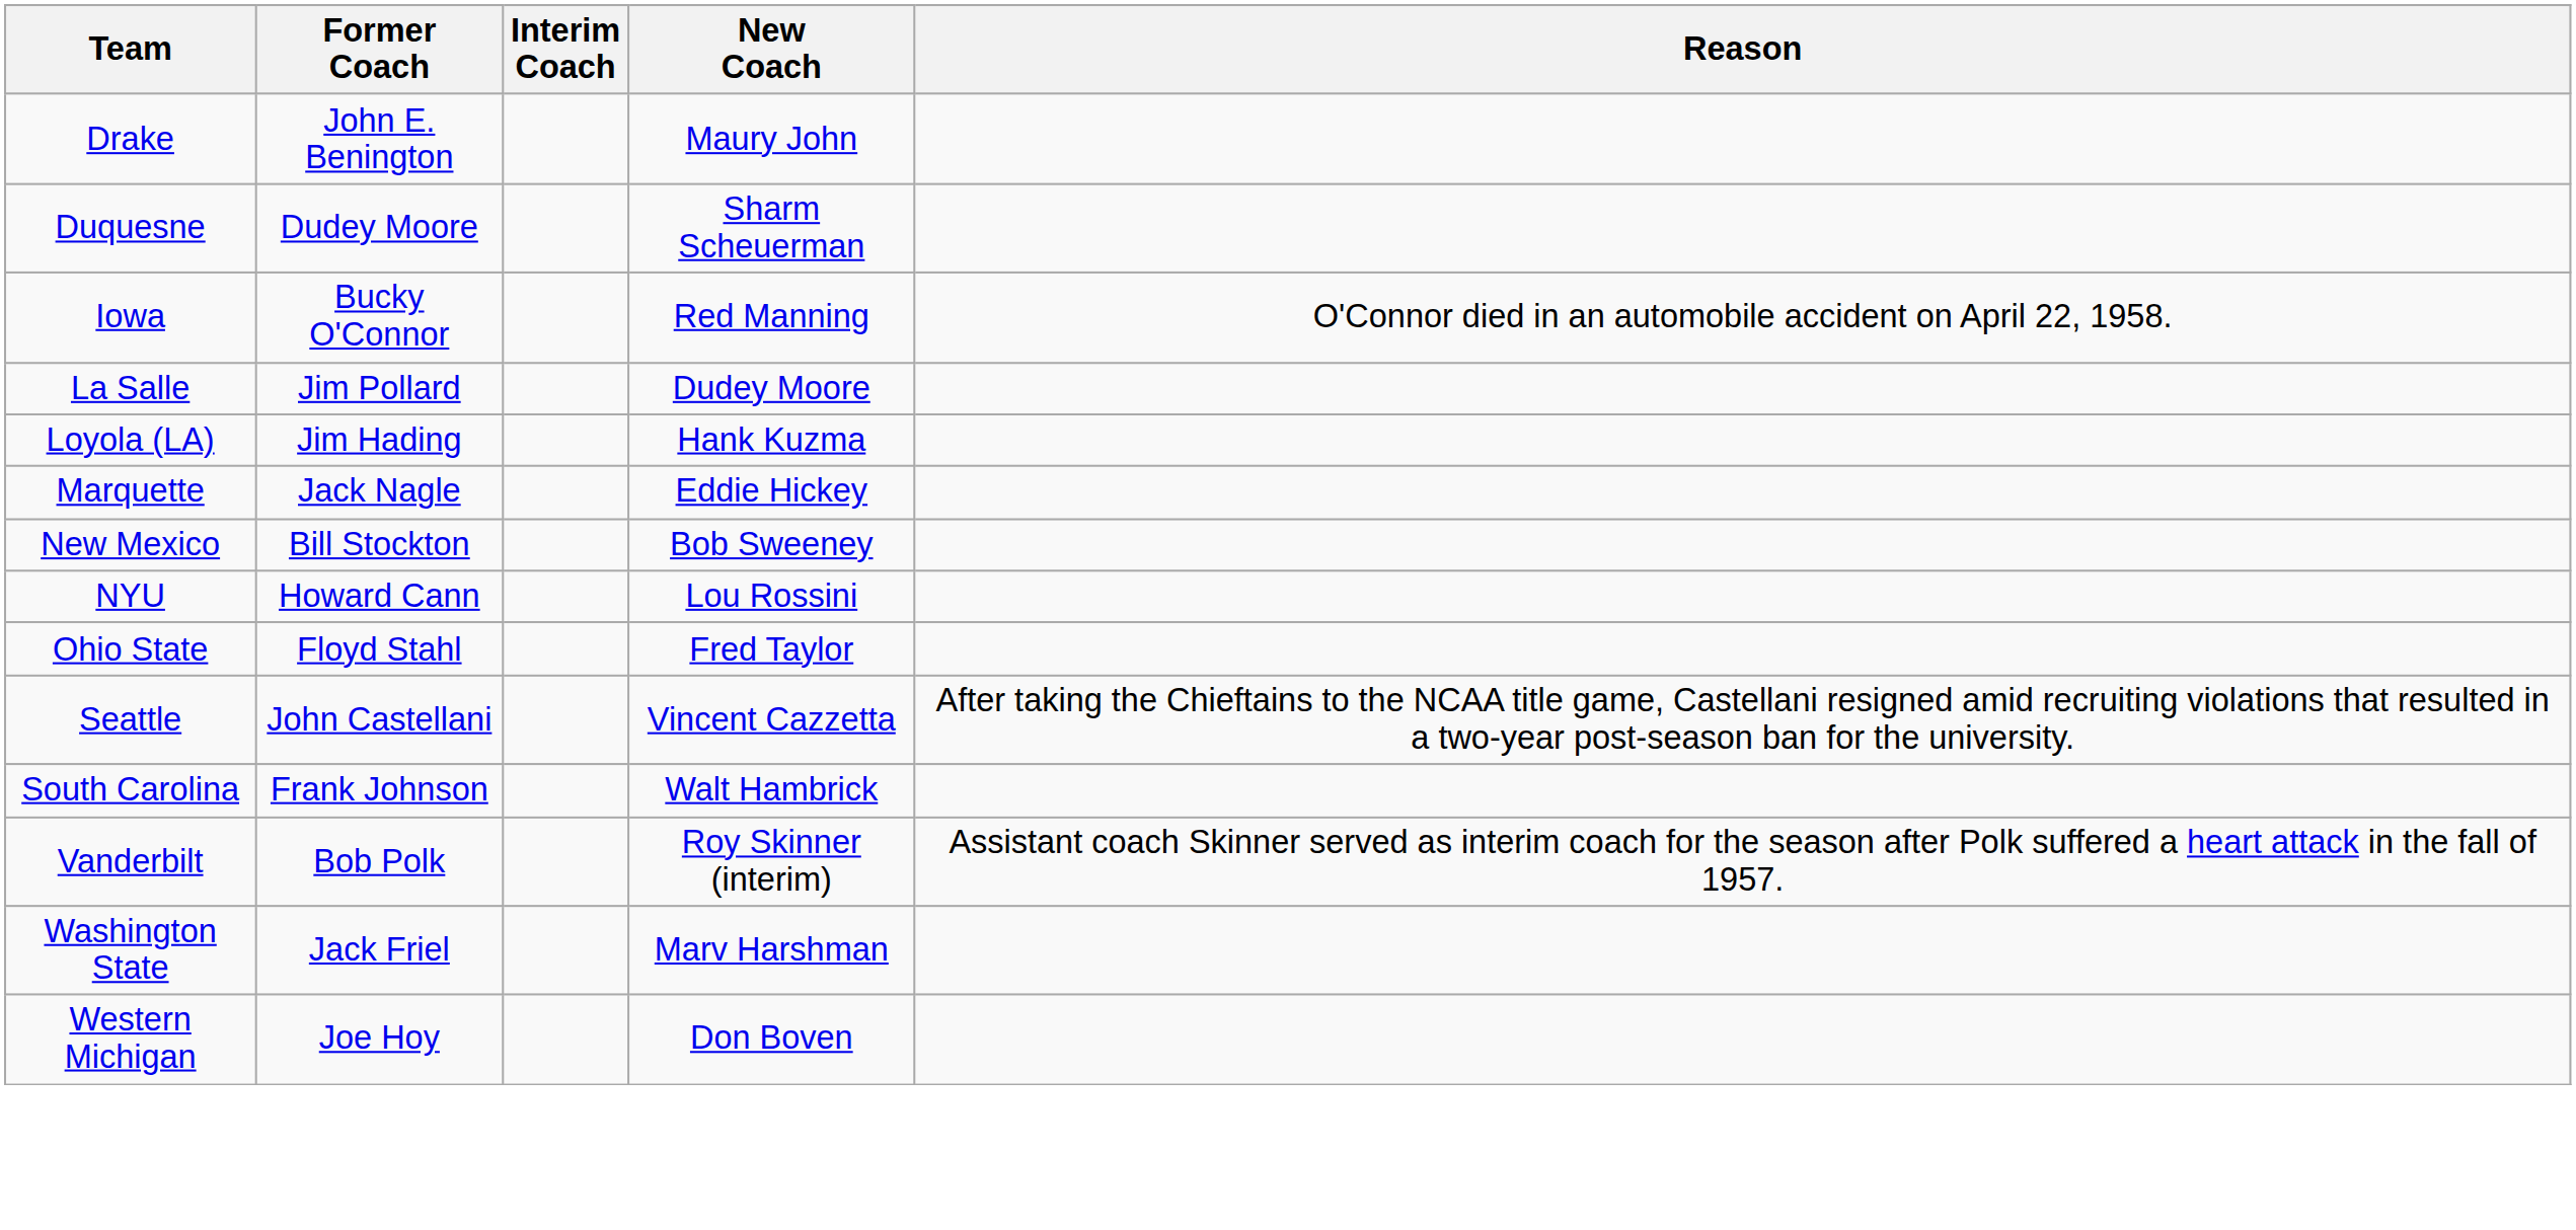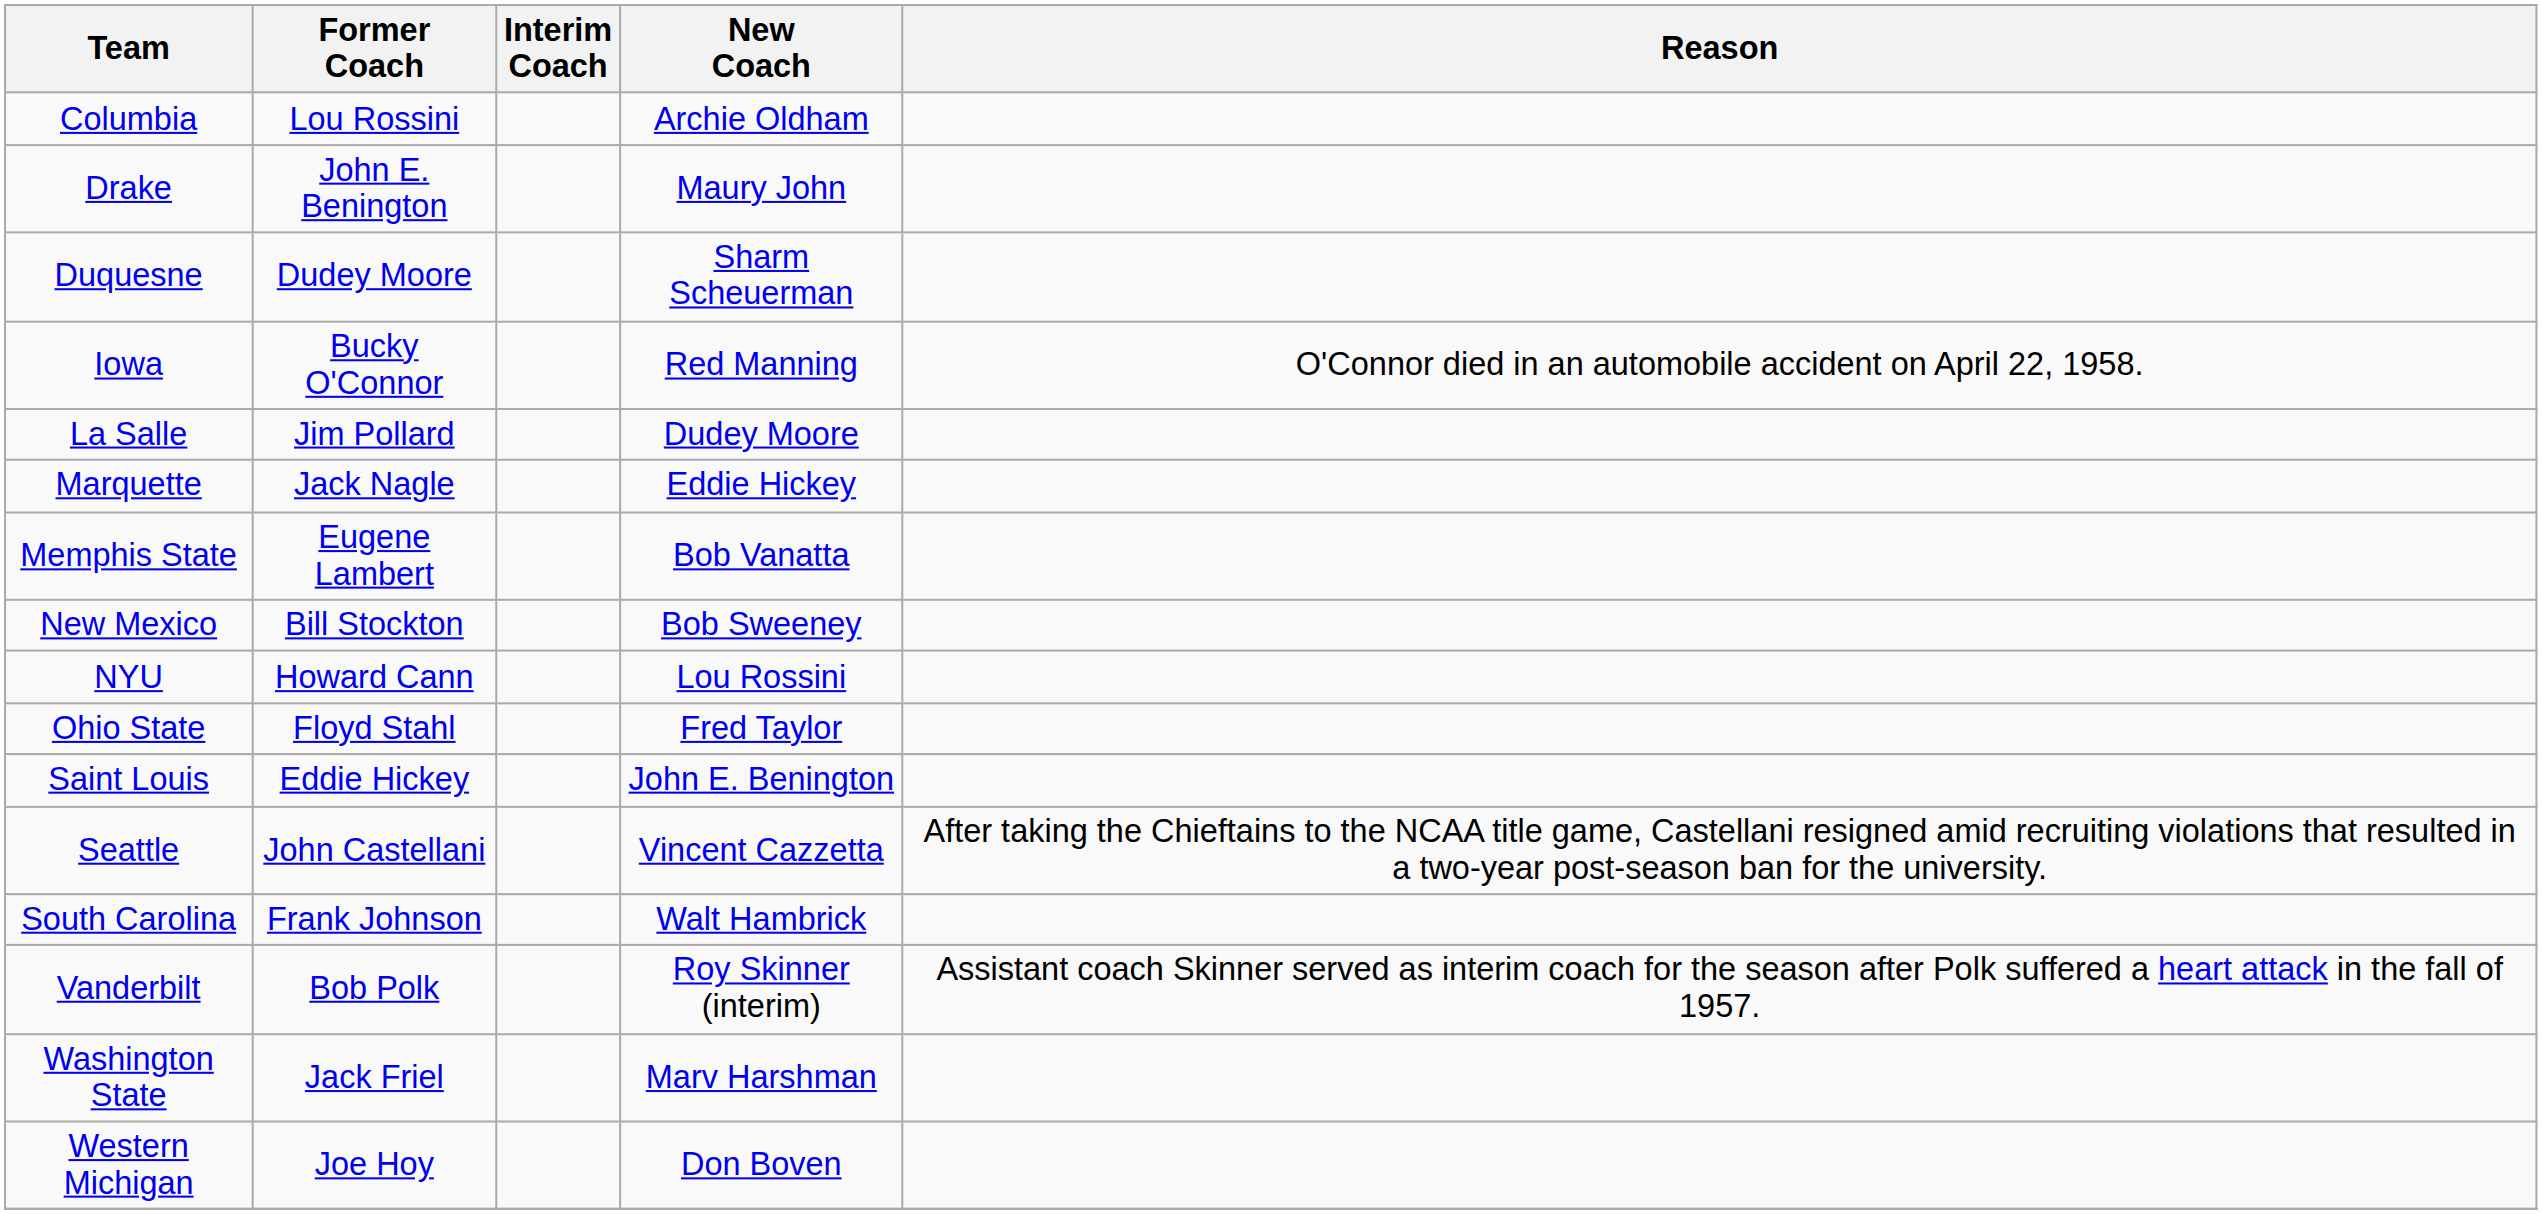 <table class="wikitable" style="text-align:center;">
 <tr>
 <th>Team</th>
 <th>Former<br>Coach</th>
 <th>Interim<br>Coach</th>
 <th>New<br>Coach</th>
 <th>Reason</th>
+</tr>
+<tr>
+<td><a href='#'>Columbia</a></td>
+<td><a href='#'>Lou Rossini</a></td>
+<td></td>
+<td><a href='#'>Archie Oldham</a></td>
+<td></td>
 </tr>
 <tr>
 <td><a href='#'>Drake</a></td>
 <td><a href='#'>John E. Benington</a></td>
 <td></td>
 <td><a href='#'>Maury John</a></td>
 <td></td>
 </tr>
 <tr>
 <td><a href='#'>Duquesne</a></td>
 <td><a href='#'>Dudey Moore</a></td>
 <td></td>
 <td><a href='#'>Sharm Scheuerman</a></td>
 <td></td>
 </tr>
 <tr>
 <td><a href='#'>Iowa</a></td>
 <td><a href='#'>Bucky O'Connor</a></td>
 <td></td>
 <td><a href='#'>Red Manning</a></td>
 <td>O'Connor died in an automobile accident on April 22, 1958.</td>
 </tr>
 <tr>
 <td><a href='#'>La Salle</a></td>
 <td><a href='#'>Jim Pollard</a></td>
 <td></td>
 <td><a href='#'>Dudey Moore</a></td>
 <td></td>
 </tr>
 <tr>
-<td><a href='#'>Loyola (LA)</a></td>
-<td><a href='#'>Jim Hading</a></td>
-<td></td>
-<td><a href='#'>Hank Kuzma</a></td>
-<td></td>
-</tr>
-<tr>
 <td><a href='#'>Marquette</a></td>
 <td><a href='#'>Jack Nagle</a></td>
 <td></td>
 <td><a href='#'>Eddie Hickey</a></td>
+<td></td>
+</tr>
+<tr>
+<td><a href='#'>Memphis State</a></td>
+<td><a href='#'>Eugene Lambert</a></td>
+<td></td>
+<td><a href='#'>Bob Vanatta</a></td>
 <td></td>
 </tr>
 <tr>
 <td><a href='#'>New Mexico</a></td>
 <td><a href='#'>Bill Stockton</a></td>
 <td></td>
 <td><a href='#'>Bob Sweeney</a></td>
 <td></td>
 </tr>
 <tr>
 <td><a href='#'>NYU</a></td>
 <td><a href='#'>Howard Cann</a></td>
 <td></td>
 <td><a href='#'>Lou Rossini</a></td>
 <td></td>
 </tr>
 <tr>
 <td><a href='#'>Ohio State</a></td>
 <td><a href='#'>Floyd Stahl</a></td>
 <td></td>
 <td><a href='#'>Fred Taylor</a></td>
+<td></td>
+</tr>
+<tr>
+<td><a href='#'>Saint Louis</a></td>
+<td><a href='#'>Eddie Hickey</a></td>
+<td></td>
+<td><a href='#'>John E. Benington</a></td>
 <td></td>
 </tr>
 <tr>
 <td><a href='#'>Seattle</a></td>
 <td><a href='#'>John Castellani</a></td>
 <td></td>
 <td><a href='#'>Vincent Cazzetta</a></td>
 <td>After taking the Chieftains to the NCAA title game, Castellani resigned amid recruiting violations that resulted in a two-year post-season ban for the university.</td>
 </tr>
 <tr>
 <td><a href='#'>South Carolina</a></td>
 <td><a href='#'>Frank Johnson</a></td>
 <td></td>
 <td><a href='#'>Walt Hambrick</a></td>
 <td></td>
 </tr>
 <tr>
 <td><a href='#'>Vanderbilt</a></td>
 <td><a href='#'>Bob Polk</a></td>
 <td></td>
 <td><a href='#'>Roy Skinner</a> (interim)</td>
 <td>Assistant coach Skinner served as interim coach for the season after Polk suffered a <a href='#'>heart attack</a> in the fall of 1957.</td>
 </tr>
 <tr>
 <td><a href='#'>Washington State</a></td>
 <td><a href='#'>Jack Friel</a></td>
 <td></td>
 <td><a href='#'>Marv Harshman</a></td>
 <td></td>
 </tr>
 <tr>
 <td><a href='#'>Western Michigan</a></td>
 <td><a href='#'>Joe Hoy</a></td>
 <td></td>
 <td><a href='#'>Don Boven</a></td>
 <td></td>
 </tr>
 <tr>
 </tr>
 </table>
